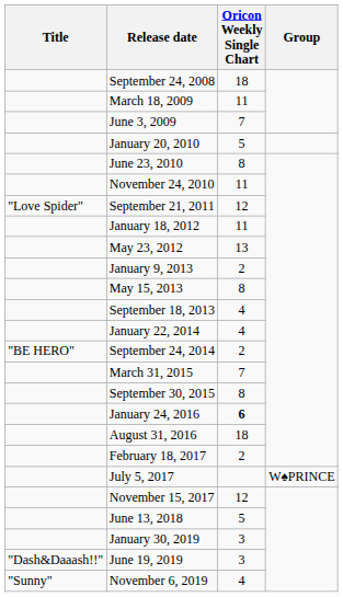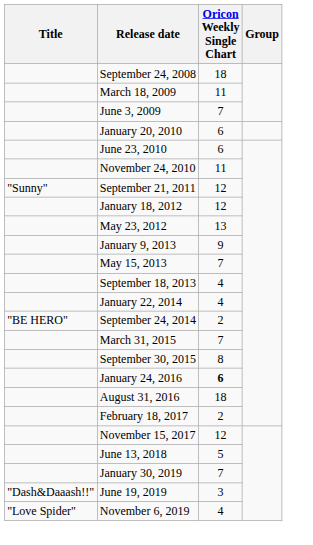 <table class="wikitable">
 <tr>
 <th>Title</th>
 <th>Release date</th>
 <th><a href='#'>Oricon</a><br>Weekly<br>Single<br>Chart<br></th>
 <th>Group</th>
 </tr>
 <tr>
 <td></td>
 <td>September 24, 2008</td>
 <td align="center">18</td>
 <td rowspan="3"></td>
 </tr>
 <tr>
 <td></td>
 <td>March 18, 2009</td>
 <td align="center">11</td>
 </tr>
 <tr>
 <td></td>
 <td>June 3, 2009</td>
 <td align="center">7</td>
 </tr>
 <tr>
 <td></td>
 <td>January 20, 2010</td>
-<td align="center">5</td>
+<td align="center">6</td>
 <td></td>
 </tr>
 <tr>
 <td></td>
 <td>June 23, 2010</td>
-<td align="center">8</td>
+<td align="center">6</td>
 <td rowspan="15"></td>
 </tr>
 <tr>
 <td></td>
 <td>November 24, 2010</td>
 <td align="center">11</td>
 </tr>
 <tr>
-<td>"Love Spider"</td>
+<td>"Sunny"</td>
 <td>September 21, 2011</td>
 <td align="center">12</td>
 </tr>
 <tr>
 <td></td>
 <td>January 18, 2012</td>
-<td align="center">11</td>
+<td align="center">12</td>
 </tr>
 <tr>
 <td></td>
 <td>May 23, 2012</td>
 <td align="center">13</td>
 </tr>
 <tr>
 <td></td>
 <td>January 9, 2013</td>
-<td align="center">2</td>
+<td align="center">9</td>
 </tr>
 <tr>
 <td></td>
 <td>May 15, 2013</td>
-<td align="center">8</td>
+<td align="center">7</td>
 </tr>
 <tr>
 <td></td>
 <td>September 18, 2013</td>
 <td align="center">4</td>
 </tr>
 <tr>
 <td></td>
 <td>January 22, 2014</td>
 <td align="center">4</td>
 </tr>
 <tr>
 <td>"BE HERO"</td>
 <td>September 24, 2014</td>
 <td align="center">2</td>
 </tr>
 <tr>
 <td></td>
 <td>March 31, 2015</td>
 <td align="center">7</td>
 </tr>
 <tr>
 <td></td>
 <td>September 30, 2015</td>
 <td align="center">8</td>
 </tr>
 <tr>
 <td></td>
 <td>January 24, 2016</td>
 <td align="center"><strong>6</strong></td>
 </tr>
 <tr>
 <td></td>
 <td>August 31, 2016</td>
 <td align="center">18</td>
 </tr>
 <tr>
 <td></td>
 <td>February 18, 2017</td>
 <td align="center">2</td>
 </tr>
 <tr>
 <td></td>
-<td>July 5, 2017</td>
-<td align="center"></td>
-<td>W♠PRINCE</td>
-</tr>
-<tr>
-<td></td>
 <td>November 15, 2017</td>
 <td align="center">12</td>
 <td rowspan="5"></td>
 </tr>
 <tr>
 <td></td>
 <td>June 13, 2018</td>
 <td align="center">5</td>
 </tr>
 <tr>
 <td></td>
 <td>January 30, 2019</td>
-<td align="center">3</td>
+<td align="center">7</td>
 </tr>
 <tr>
 <td>"Dash&Daaash!!"</td>
 <td>June 19, 2019</td>
 <td align="center">3</td>
 </tr>
 <tr>
-<td>"Sunny"</td>
+<td>"Love Spider"</td>
 <td>November 6, 2019</td>
 <td align="center">4</td>
 </tr>
 </table>
